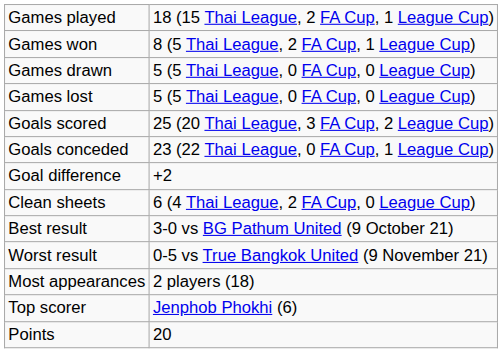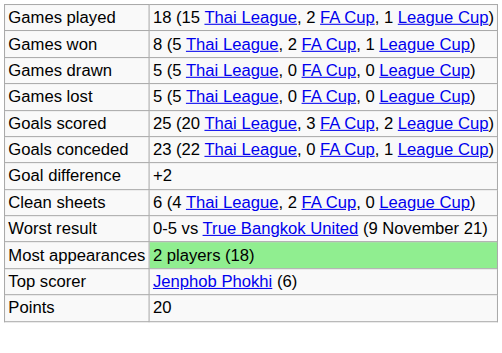 <table class="wikitable">
 <tr>
 <td>Games played</td>
 <td>18 (15 <a href='#'>Thai League</a>, 2 <a href='#'>FA Cup</a>, 1 <a href='#'>League Cup</a>)</td>
 </tr>
 <tr>
 <td>Games won</td>
 <td>8 (5 <a href='#'>Thai League</a>, 2 <a href='#'>FA Cup</a>, 1 <a href='#'>League Cup</a>)</td>
 </tr>
 <tr>
 <td>Games drawn</td>
 <td>5 (5 <a href='#'>Thai League</a>, 0 <a href='#'>FA Cup</a>, 0 <a href='#'>League Cup</a>)</td>
 </tr>
 <tr>
 <td>Games lost</td>
 <td>5 (5 <a href='#'>Thai League</a>, 0 <a href='#'>FA Cup</a>, 0 <a href='#'>League Cup</a>)</td>
 </tr>
 <tr>
 <td>Goals scored</td>
 <td>25 (20 <a href='#'>Thai League</a>, 3 <a href='#'>FA Cup</a>, 2 <a href='#'>League Cup</a>)</td>
 </tr>
 <tr>
 <td>Goals conceded</td>
 <td>23 (22 <a href='#'>Thai League</a>, 0 <a href='#'>FA Cup</a>, 1 <a href='#'>League Cup</a>)</td>
 </tr>
 <tr>
 <td>Goal difference</td>
 <td>+2</td>
 </tr>
 <tr>
 <td>Clean sheets</td>
 <td>6 (4 <a href='#'>Thai League</a>, 2 <a href='#'>FA Cup</a>, 0 <a href='#'>League Cup</a>)</td>
 </tr>
 <tr>
-<td>Best result</td>
-<td>3-0 vs <a href='#'>BG Pathum United</a> (9 October 21)</td>
-</tr>
-<tr>
 <td>Worst result</td>
 <td>0-5 vs <a href='#'>True Bangkok United</a> (9 November 21)</td>
 </tr>
 <tr>
 <td>Most appearances</td>
-<td>2 players (18)</td>
+<td style="background: lightgreen;">2 players (18)</td>
 </tr>
 <tr>
 <td>Top scorer</td>
 <td><a href='#'>Jenphob Phokhi</a> (6)</td>
 </tr>
 <tr>
 <td>Points</td>
 <td>20</td>
 </tr>
 </table>
